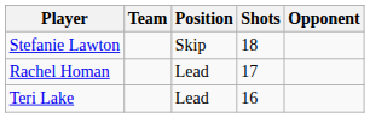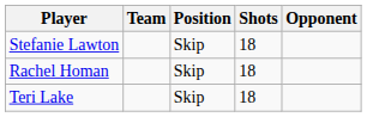 <table class="wikitable sortable" border="1">
 <tr>
 <th>Player</th>
 <th>Team</th>
 <th>Position</th>
 <th>Shots</th>
 <th>Opponent</th>
 </tr>
 <tr>
 <td><a href='#'>Stefanie Lawton</a></td>
 <td></td>
 <td>Skip</td>
 <td>18</td>
 <td></td>
 </tr>
 <tr>
 <td><a href='#'>Rachel Homan</a></td>
 <td></td>
-<td>Lead</td>
-<td>17</td>
+<td>Skip</td>
+<td>18</td>
 <td></td>
 </tr>
 <tr>
 <td><a href='#'>Teri Lake</a></td>
 <td></td>
-<td>Lead</td>
-<td>16</td>
+<td>Skip</td>
+<td>18</td>
 <td></td>
 </tr>
 </table>
